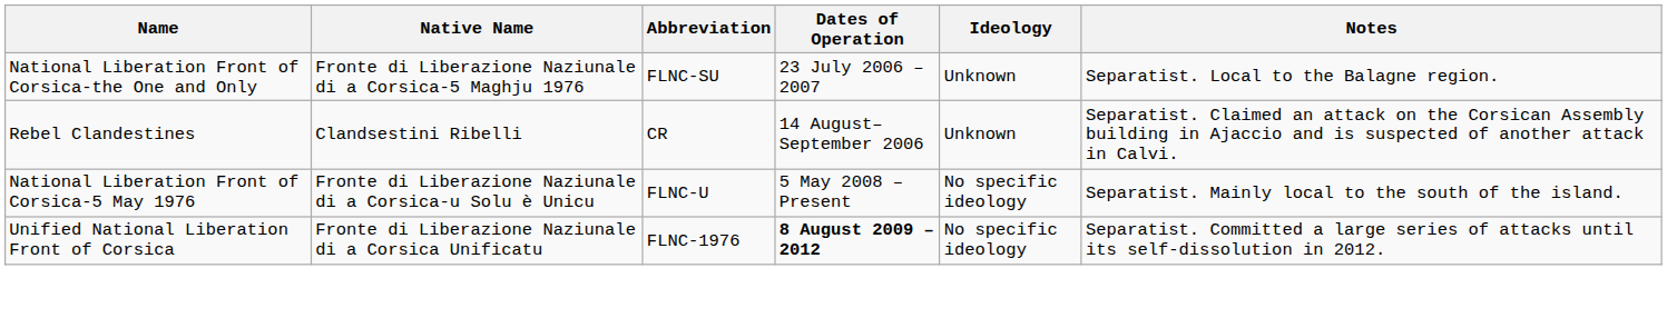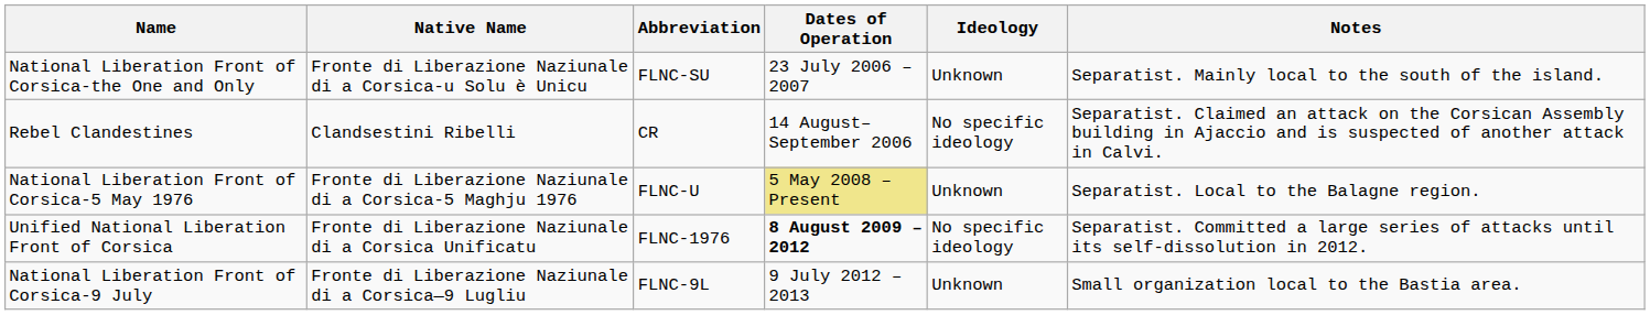 <table class="wikitable">
 <tr>
 <th>Name</th>
 <th>Native Name</th>
 <th>Abbreviation</th>
 <th>Dates of Operation</th>
 <th>Ideology</th>
 <th>Notes</th>
 </tr>
 <tr>
 <td>National Liberation Front of Corsica-the One and Only</td>
-<td>Fronte di Liberazione Naziunale di a Corsica-5 Maghju 1976</td>
+<td>Fronte di Liberazione Naziunale di a Corsica-u Solu è Unicu</td>
 <td>FLNC-SU</td>
 <td>23 July 2006 – 2007</td>
 <td>Unknown</td>
-<td>Separatist. Local to the Balagne region.</td>
+<td>Separatist. Mainly local to the south of the island.</td>
 </tr>
 <tr>
 <td>Rebel Clandestines</td>
 <td>Clandsestini Ribelli</td>
 <td>CR</td>
 <td>14 August–September 2006</td>
-<td>Unknown</td>
+<td>No specific ideology</td>
 <td>Separatist. Claimed an attack on the Corsican Assembly building in Ajaccio and is suspected of another attack in Calvi.</td>
 </tr>
 <tr>
 <td>National Liberation Front of Corsica-5 May 1976</td>
-<td>Fronte di Liberazione Naziunale di a Corsica-u Solu è Unicu</td>
+<td>Fronte di Liberazione Naziunale di a Corsica-5 Maghju 1976</td>
 <td>FLNC-U</td>
-<td>5 May 2008 – Present</td>
-<td>No specific ideology</td>
-<td>Separatist. Mainly local to the south of the island.</td>
+<td style="background: khaki;">5 May 2008 – Present</td>
+<td>Unknown</td>
+<td>Separatist. Local to the Balagne region.</td>
 </tr>
 <tr>
 <td>Unified National Liberation Front of Corsica</td>
 <td>Fronte di Liberazione Naziunale di a Corsica Unificatu</td>
 <td>FLNC-1976</td>
 <td><strong>8 August 2009 – 2012</strong></td>
 <td>No specific ideology</td>
 <td>Separatist. Committed a large series of attacks until its self-dissolution in 2012.</td>
 </tr>
+<tr>
+<td>National Liberation Front of Corsica-9 July</td>
+<td>Fronte di Liberazione Naziunale di a Corsica—9 Lugliu</td>
+<td>FLNC-9L</td>
+<td>9 July 2012 – 2013</td>
+<td>Unknown</td>
+<td>Small organization local to the Bastia area.</td>
+</tr>
 </table>
